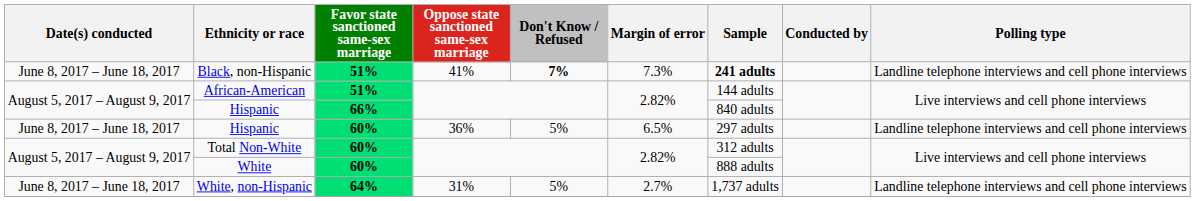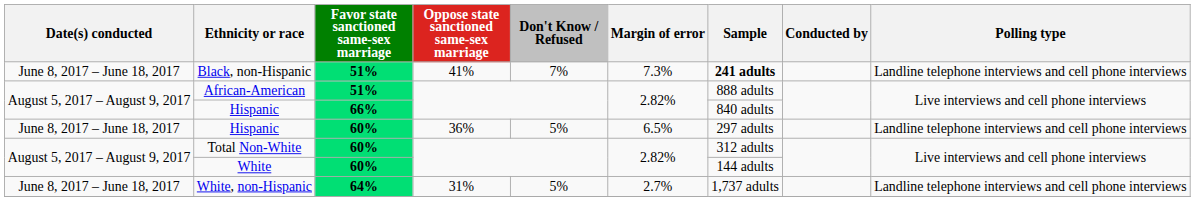 <table class="wikitable sortable" style="text-align:center;font-size:95%;line-height:14px">
 <tr>
 <th>Date(s) conducted</th>
 <th>Ethnicity or race</th>
 <th data-sort- type="number" style="background:green; color:white; width:100px;">Favor state sanctioned same-sex marriage</th>
 <th data-sort- type="number" style="background:#dc241f; color:white; width:100px;">Oppose state sanctioned same-sex marriage</th>
 <th data-sort- type="number" style="background:silver; width:100px;">Don't Know / Refused</th>
 <th data-sort-type="number">Margin of error</th>
 <th data-sort-type="number">Sample</th>
 <th>Conducted by</th>
 <th>Polling type</th>
 </tr>
 <tr>
 <td>June 8, 2017 – June 18, 2017</td>
 <td><a href='#'>Black</a>, non-Hispanic</td>
 <td style="background: rgb(1, 223, 116);"><strong>51%</strong></td>
 <td>41%</td>
-<td><strong>7%</strong></td>
+<td>7%</td>
 <td>7.3%</td>
 <td><strong>241 adults</strong></td>
 <td></td>
 <td>Landline telephone interviews and cell phone interviews</td>
 </tr>
 <tr>
 <td rowspan=2 colspan=1 align="center">August 5, 2017 – August 9, 2017</td>
 <td><a href='#'>African-American</a></td>
 <td style="background: rgb(1, 223, 116);"><strong>51%</strong></td>
 <td rowspan=2 colspan=2 align="center"></td>
 <td rowspan=2 colspan=1 align="center">2.82%</td>
-<td>144 adults</td>
+<td>888 adults</td>
 <td rowspan=2 colspan=1 align="center"></td>
 <td rowspan=2 colspan=1 align="center">Live interviews and cell phone interviews</td>
 </tr>
 <tr>
 <td><a href='#'>Hispanic</a></td>
 <td style="background: rgb(1, 223, 116);"><strong>66%</strong></td>
 <td>840 adults</td>
 </tr>
 <tr>
 <td>June 8, 2017 – June 18, 2017</td>
 <td><a href='#'>Hispanic</a></td>
 <td style="background: rgb(1, 223, 116);"><strong>60%</strong></td>
 <td>36%</td>
 <td>5%</td>
 <td>6.5%</td>
 <td>297 adults</td>
 <td></td>
 <td>Landline telephone interviews and cell phone interviews</td>
 </tr>
 <tr>
 <td rowspan=2 colspan=1 align="center">August 5, 2017 – August 9, 2017</td>
 <td>Total <a href='#'>Non-White</a></td>
 <td style="background: rgb(1, 223, 116);"><strong>60%</strong></td>
 <td rowspan=2 colspan=2 align="center"></td>
 <td rowspan=2 colspan=1 align="center">2.82%</td>
 <td>312 adults</td>
 <td rowspan=2 colspan=1 align="center"></td>
 <td rowspan=2 colspan=1 align="center">Live interviews and cell phone interviews</td>
 </tr>
 <tr>
 <td><a href='#'>White</a></td>
 <td style="background: rgb(1, 223, 116);"><strong>60%</strong></td>
-<td>888 adults</td>
+<td>144 adults</td>
 </tr>
 <tr>
 <td>June 8, 2017 – June 18, 2017</td>
 <td><a href='#'>White</a>, <a href='#'>non-Hispanic</a></td>
 <td style="background: rgb(1, 223, 116);"><strong>64%</strong></td>
 <td>31%</td>
 <td>5%</td>
 <td>2.7%</td>
 <td>1,737 adults</td>
 <td></td>
 <td>Landline telephone interviews and cell phone interviews</td>
 </tr>
 <tr>
 </tr>
 </table>
